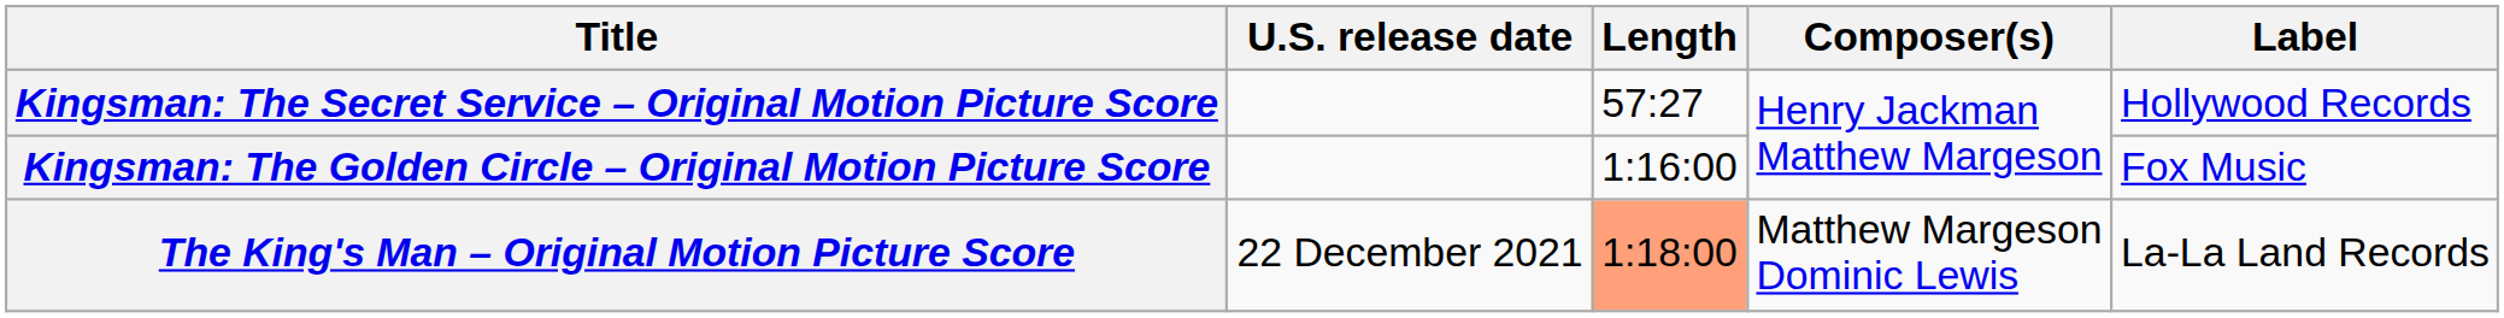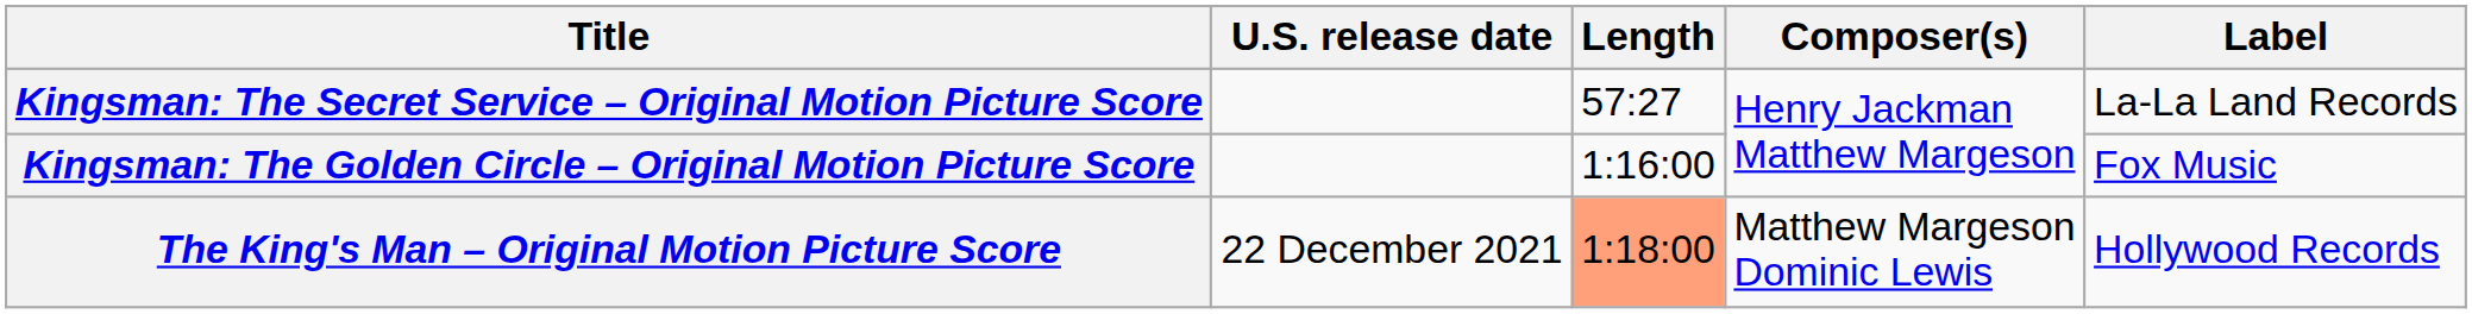 <table class="wikitable plainrowheaders">
 <tr>
 <th scope="col">Title</th>
 <th scope="col">U.S. release date</th>
 <th scope="col">Length</th>
 <th scope="col">Composer(s)</th>
 <th scope="col">Label</th>
 </tr>
 <tr>
 <th scope="row"><em><a href='#'>Kingsman: The Secret Service – Original Motion Picture Score</a></em></th>
 <td></td>
 <td>57:27</td>
 <td rowspan="2"><a href='#'>Henry Jackman</a><br><a href='#'>Matthew Margeson</a></td>
-<td><a href='#'>Hollywood Records</a></td>
+<td>La-La Land Records</td>
 </tr>
 <tr>
 <th scope="row"><em><a href='#'>Kingsman: The Golden Circle – Original Motion Picture Score</a></em></th>
 <td></td>
 <td>1:16:00</td>
 <td><a href='#'>Fox Music</a></td>
 </tr>
 <tr>
 <th scope="row"><em><a href='#'>The King's Man – Original Motion Picture Score</a></em></th>
 <td>22 December 2021</td>
 <td style="background: lightsalmon;">1:18:00</td>
 <td>Matthew Margeson<br><a href='#'>Dominic Lewis</a></td>
-<td>La-La Land Records</td>
+<td><a href='#'>Hollywood Records</a></td>
 </tr>
 </table>
